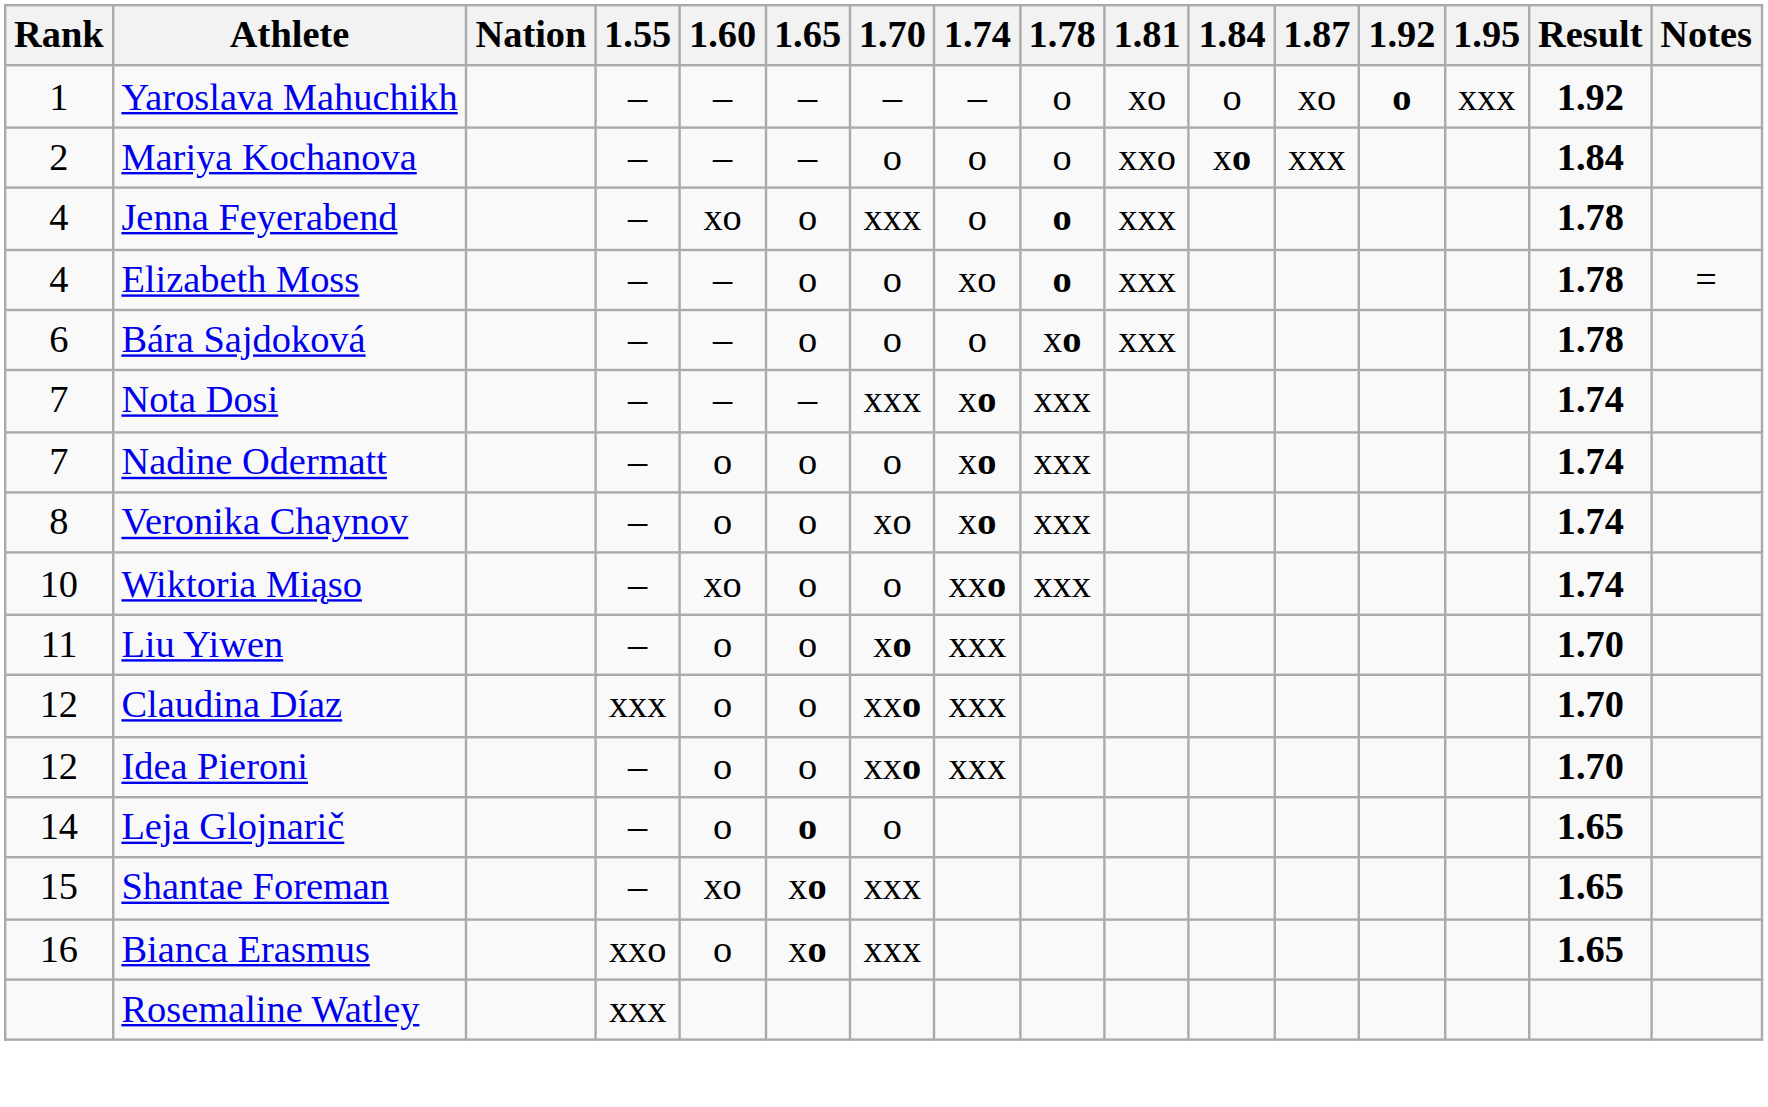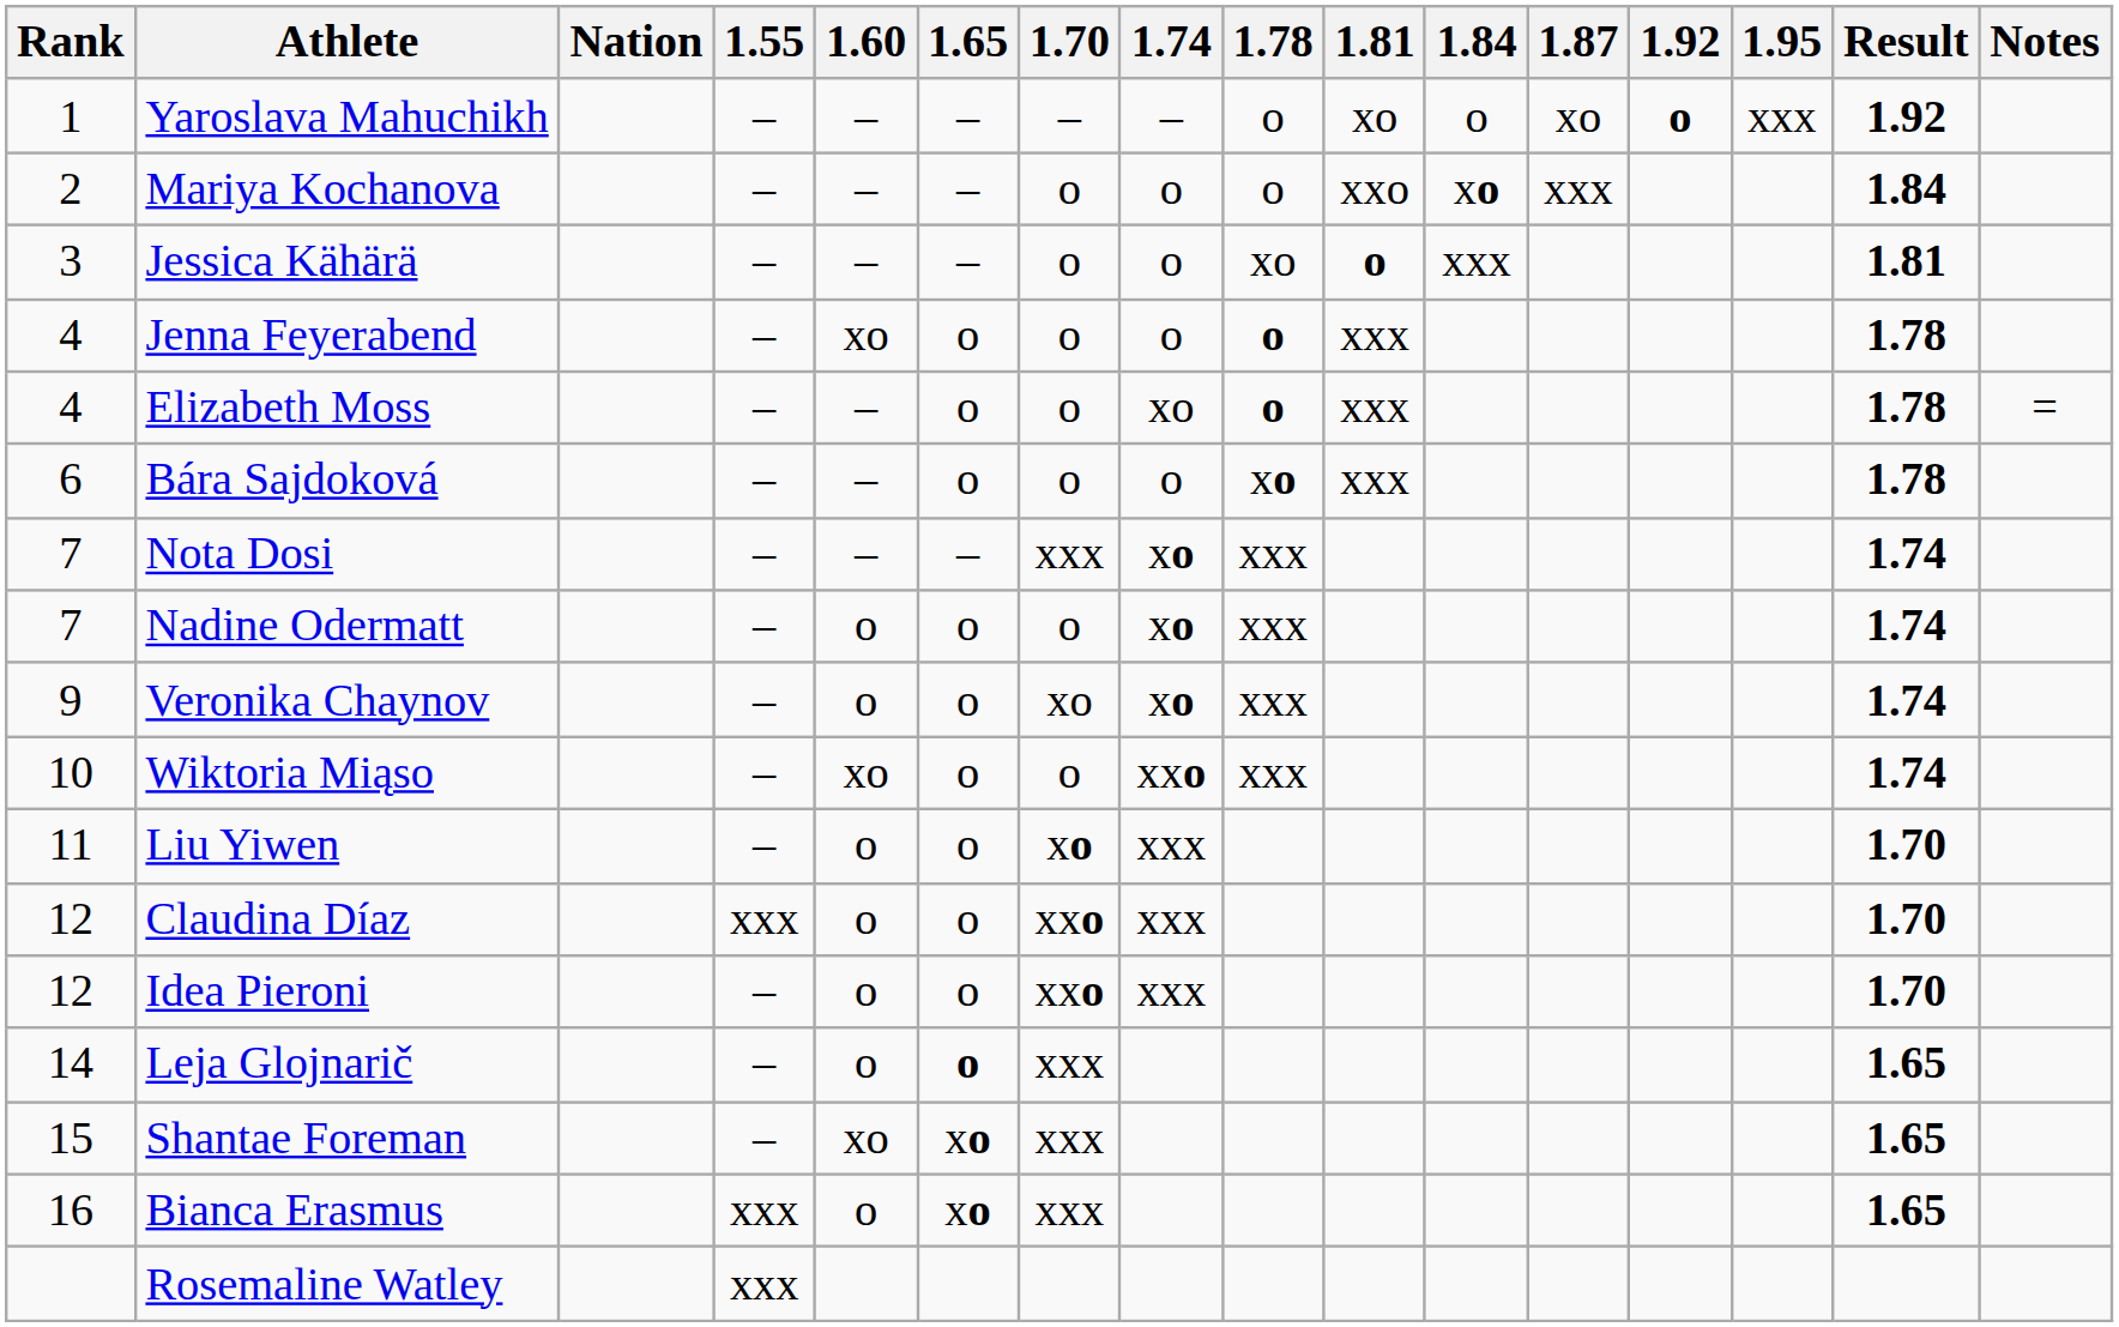 <table class="wikitable sortable" style="text-align:center">
 <tr>
 <th>Rank</th>
 <th>Athlete</th>
 <th>Nation</th>
 <th>1.55</th>
 <th>1.60</th>
 <th>1.65</th>
 <th>1.70</th>
 <th>1.74</th>
 <th>1.78</th>
 <th>1.81</th>
 <th>1.84</th>
 <th>1.87</th>
 <th>1.92</th>
 <th>1.95</th>
 <th>Result</th>
 <th>Notes</th>
 </tr>
 <tr>
 <td>1</td>
 <td align=left><a href='#'>Yaroslava Mahuchikh</a></td>
 <td align=left></td>
 <td>–</td>
 <td>–</td>
 <td>–</td>
 <td>–</td>
 <td>–</td>
 <td>o</td>
 <td>xo</td>
 <td>o</td>
 <td>xo</td>
 <td><strong>o</strong></td>
 <td>xxx</td>
 <td><strong>1.92</strong></td>
 <td></td>
 </tr>
 <tr>
 <td>2</td>
 <td align=left><a href='#'>Mariya Kochanova</a></td>
 <td align=left></td>
 <td>–</td>
 <td>–</td>
 <td>–</td>
 <td>o</td>
 <td>o</td>
 <td>o</td>
 <td>xxo</td>
 <td>x<strong>o</strong></td>
 <td>xxx</td>
 <td></td>
 <td></td>
 <td><strong>1.84</strong></td>
 <td></td>
 </tr>
 <tr>
+<td>3</td>
+<td align=left><a href='#'>Jessica Kähärä</a></td>
+<td align=left></td>
+<td>–</td>
+<td>–</td>
+<td>–</td>
+<td>o</td>
+<td>o</td>
+<td>xo</td>
+<td><strong>o</strong></td>
+<td>xxx</td>
+<td></td>
+<td></td>
+<td></td>
+<td><strong>1.81</strong></td>
+<td></td>
+</tr>
+<tr>
 <td>4</td>
 <td align=left><a href='#'>Jenna Feyerabend</a></td>
 <td align=left></td>
 <td>–</td>
 <td>xo</td>
 <td>o</td>
-<td>xxx</td>
+<td>o</td>
 <td>o</td>
 <td><strong>o</strong></td>
 <td>xxx</td>
 <td></td>
 <td></td>
 <td></td>
 <td></td>
 <td><strong>1.78</strong></td>
 <td></td>
 </tr>
 <tr>
 <td>4</td>
 <td align=left><a href='#'>Elizabeth Moss</a></td>
 <td align=left></td>
 <td>–</td>
 <td>–</td>
 <td>o</td>
 <td>o</td>
 <td>xo</td>
 <td><strong>o</strong></td>
 <td>xxx</td>
 <td></td>
 <td></td>
 <td></td>
 <td></td>
 <td><strong>1.78</strong></td>
 <td>=</td>
 </tr>
 <tr>
 <td>6</td>
 <td align=left><a href='#'>Bára Sajdoková</a></td>
 <td align=left></td>
 <td>–</td>
 <td>–</td>
 <td>o</td>
 <td>o</td>
 <td>o</td>
 <td>x<strong>o</strong></td>
 <td>xxx</td>
 <td></td>
 <td></td>
 <td></td>
 <td></td>
 <td><strong>1.78</strong></td>
 <td></td>
 </tr>
 <tr>
 <td>7</td>
 <td align=left><a href='#'>Nota Dosi</a></td>
 <td align=left></td>
 <td>–</td>
 <td>–</td>
 <td>–</td>
 <td>xxx</td>
 <td>x<strong>o</strong></td>
 <td>xxx</td>
 <td></td>
 <td></td>
 <td></td>
 <td></td>
 <td></td>
 <td><strong>1.74</strong></td>
 <td></td>
 </tr>
 <tr>
 <td>7</td>
 <td align=left><a href='#'>Nadine Odermatt</a></td>
 <td align=left></td>
 <td>–</td>
 <td>o</td>
 <td>o</td>
 <td>o</td>
 <td>x<strong>o</strong></td>
 <td>xxx</td>
 <td></td>
 <td></td>
 <td></td>
 <td></td>
 <td></td>
 <td><strong>1.74</strong></td>
 <td></td>
 </tr>
 <tr>
-<td>8</td>
+<td>9</td>
 <td align=left><a href='#'>Veronika Chaynov</a></td>
 <td align=left></td>
 <td>–</td>
 <td>o</td>
 <td>o</td>
 <td>xo</td>
 <td>x<strong>o</strong></td>
 <td>xxx</td>
 <td></td>
 <td></td>
 <td></td>
 <td></td>
 <td></td>
 <td><strong>1.74</strong></td>
 <td></td>
 </tr>
 <tr>
 <td>10</td>
 <td align=left><a href='#'>Wiktoria Miąso</a></td>
 <td align=left></td>
 <td>–</td>
 <td>xo</td>
 <td>o</td>
 <td>o</td>
 <td>xx<strong>o</strong></td>
 <td>xxx</td>
 <td></td>
 <td></td>
 <td></td>
 <td></td>
 <td></td>
 <td><strong>1.74</strong></td>
 <td></td>
 </tr>
 <tr>
 <td>11</td>
 <td align=left><a href='#'>Liu Yiwen</a></td>
 <td align=left></td>
 <td>–</td>
 <td>o</td>
 <td>o</td>
 <td>x<strong>o</strong></td>
 <td>xxx</td>
 <td></td>
 <td></td>
 <td></td>
 <td></td>
 <td></td>
 <td></td>
 <td><strong>1.70</strong></td>
 <td></td>
 </tr>
 <tr>
 <td>12</td>
 <td align=left><a href='#'>Claudina Díaz</a></td>
 <td align=left></td>
 <td>xxx</td>
 <td>o</td>
 <td>o</td>
 <td>xx<strong>o</strong></td>
 <td>xxx</td>
 <td></td>
 <td></td>
 <td></td>
 <td></td>
 <td></td>
 <td></td>
 <td><strong>1.70</strong></td>
 <td></td>
 </tr>
 <tr>
 <td>12</td>
 <td align=left><a href='#'>Idea Pieroni</a></td>
 <td align=left></td>
 <td>–</td>
 <td>o</td>
 <td>o</td>
 <td>xx<strong>o</strong></td>
 <td>xxx</td>
 <td></td>
 <td></td>
 <td></td>
 <td></td>
 <td></td>
 <td></td>
 <td><strong>1.70</strong></td>
 <td></td>
 </tr>
 <tr>
 <td>14</td>
 <td align=left><a href='#'>Leja Glojnarič</a></td>
 <td align=left></td>
 <td>–</td>
 <td>o</td>
 <td><strong>o</strong></td>
-<td>o</td>
+<td>xxx</td>
 <td></td>
 <td></td>
 <td></td>
 <td></td>
 <td></td>
 <td></td>
 <td></td>
 <td><strong>1.65</strong></td>
 <td></td>
 </tr>
 <tr>
 <td>15</td>
 <td align=left><a href='#'>Shantae Foreman</a></td>
 <td align=left></td>
 <td>–</td>
 <td>xo</td>
 <td>x<strong>o</strong></td>
 <td>xxx</td>
 <td></td>
 <td></td>
 <td></td>
 <td></td>
 <td></td>
 <td></td>
 <td></td>
 <td><strong>1.65</strong></td>
 <td></td>
 </tr>
 <tr>
 <td>16</td>
 <td align=left><a href='#'>Bianca Erasmus</a></td>
 <td align=left></td>
-<td>xxo</td>
+<td>xxx</td>
 <td>o</td>
 <td>x<strong>o</strong></td>
 <td>xxx</td>
 <td></td>
 <td></td>
 <td></td>
 <td></td>
 <td></td>
 <td></td>
 <td></td>
 <td><strong>1.65</strong></td>
 <td></td>
 </tr>
 <tr>
 <td></td>
 <td align=left><a href='#'>Rosemaline Watley</a></td>
 <td align=left></td>
 <td>xxx</td>
 <td></td>
 <td></td>
 <td></td>
 <td></td>
 <td></td>
 <td></td>
 <td></td>
 <td></td>
 <td></td>
 <td></td>
 <td></td>
 <td></td>
 </tr>
 </table>
